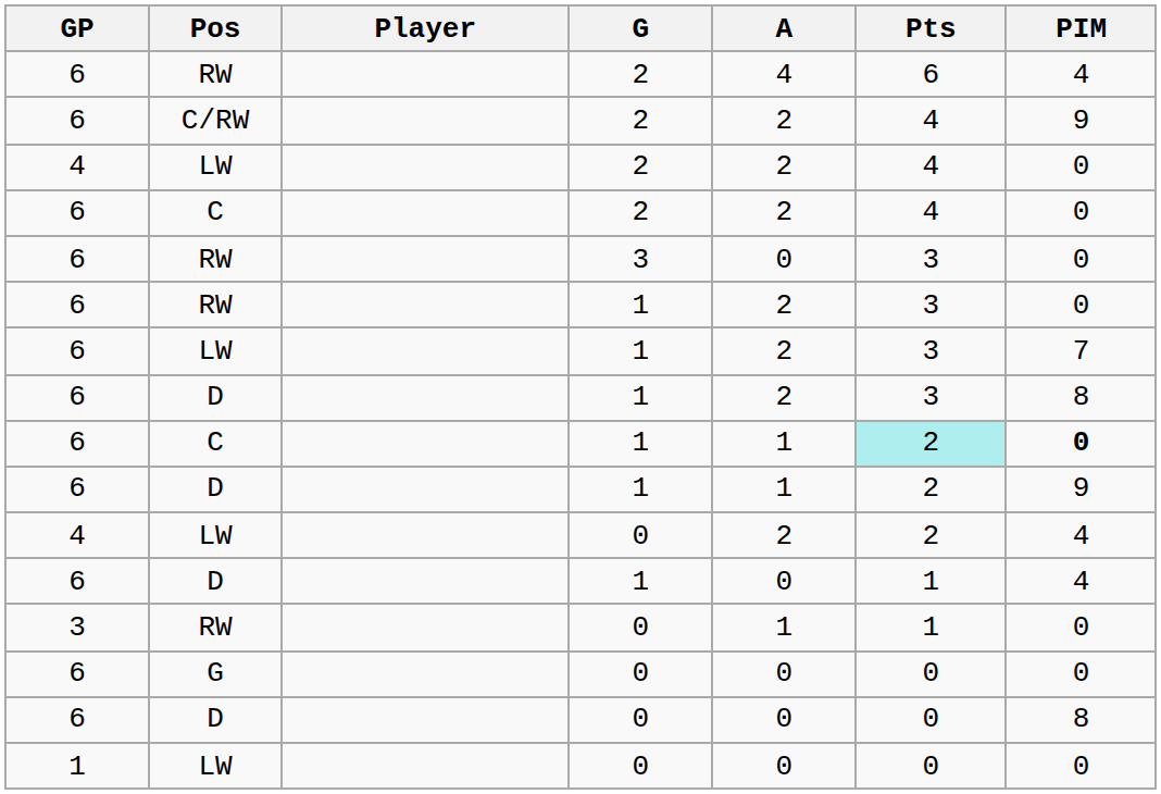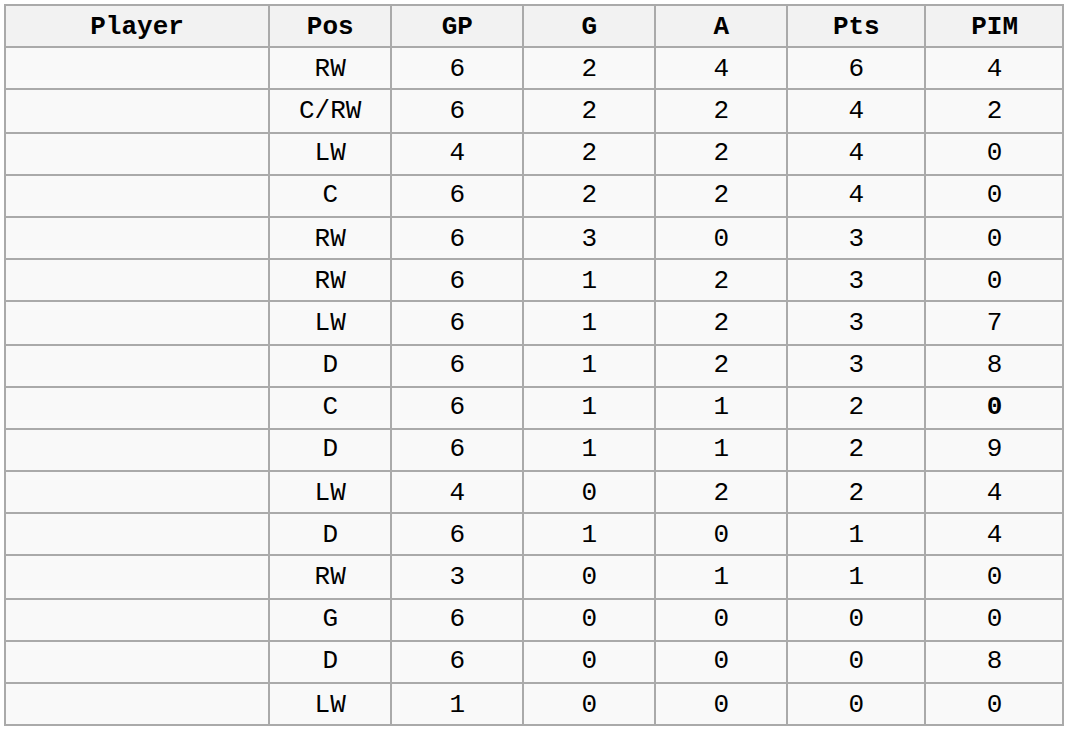 <table class="wikitable sortable" width="60%">
 <tr ALIGN="center">
+<th bgcolor="#DDDDFF" width="10%">Player</th>
+<th bgcolor="#DDDDFF" width="3%" title="Position">Pos</th>
 <th bgcolor="#DDDDFF" width="5%" title="Games played">GP</th>
-<th bgcolor="#DDDDFF" width="3%" title="Position">Pos</th>
-<th bgcolor="#DDDDFF" width="10%">Player</th>
 <th bgcolor="#DDDDFF" width="5%" title="Goals">G</th>
 <th bgcolor="#DDDDFF" width="5%" title="Assists">A</th>
 <th bgcolor="#DDDDFF" width="5%" title="Points">Pts</th>
 <th bgcolor="#DDDDFF" width="5%" title="Penalties in Minutes">PIM</th>
 </tr>
 <tr align="center">
+<td align="right"></td>
+<td>RW</td>
 <td>6</td>
-<td>RW</td>
-<td align="right"></td>
 <td>2</td>
 <td>4</td>
 <td>6</td>
 <td>4</td>
 </tr>
 <tr align="center">
+<td align="right"></td>
+<td>C/RW</td>
 <td>6</td>
-<td>C/RW</td>
-<td align="right"></td>
 <td>2</td>
 <td>2</td>
 <td>4</td>
-<td>9</td>
+<td>2</td>
 </tr>
 <tr align="center">
+<td align="right"></td>
+<td>LW</td>
 <td>4</td>
-<td>LW</td>
-<td align="right"></td>
 <td>2</td>
 <td>2</td>
 <td>4</td>
 <td>0</td>
 </tr>
 <tr align="center">
+<td align="right"></td>
+<td>C</td>
 <td>6</td>
-<td>C</td>
-<td align="right"></td>
 <td>2</td>
 <td>2</td>
 <td>4</td>
 <td>0</td>
 </tr>
 <tr align="center">
+<td align="right"></td>
+<td>RW</td>
 <td>6</td>
-<td>RW</td>
-<td align="right"></td>
 <td>3</td>
 <td>0</td>
 <td>3</td>
 <td>0</td>
 </tr>
 <tr align="center">
+<td align="right"></td>
+<td>RW</td>
 <td>6</td>
-<td>RW</td>
-<td align="right"></td>
 <td>1</td>
 <td>2</td>
 <td>3</td>
 <td>0</td>
 </tr>
 <tr align="center">
+<td align="right"></td>
+<td>LW</td>
 <td>6</td>
-<td>LW</td>
-<td align="right"></td>
 <td>1</td>
 <td>2</td>
 <td>3</td>
 <td>7</td>
 </tr>
 <tr align="center">
+<td align="right"></td>
+<td>D</td>
 <td>6</td>
-<td>D</td>
-<td align="right"></td>
 <td>1</td>
 <td>2</td>
 <td>3</td>
 <td>8</td>
 </tr>
 <tr align="center">
+<td align="right"></td>
+<td>C</td>
 <td>6</td>
-<td>C</td>
-<td align="right"></td>
 <td>1</td>
 <td>1</td>
-<td style="background: paleturquoise;">2</td>
+<td>2</td>
 <td><strong>0</strong></td>
 </tr>
 <tr align="center">
+<td align="right"></td>
+<td>D</td>
 <td>6</td>
-<td>D</td>
-<td align="right"></td>
 <td>1</td>
 <td>1</td>
 <td>2</td>
 <td>9</td>
 </tr>
 <tr align="center">
+<td align="right"></td>
+<td>LW</td>
 <td>4</td>
-<td>LW</td>
-<td align="right"></td>
 <td>0</td>
 <td>2</td>
 <td>2</td>
 <td>4</td>
 </tr>
 <tr align="center">
+<td align="right"></td>
+<td>D</td>
 <td>6</td>
-<td>D</td>
-<td align="right"></td>
 <td>1</td>
 <td>0</td>
 <td>1</td>
 <td>4</td>
 </tr>
 <tr align="center">
+<td align="right"></td>
+<td>RW</td>
 <td>3</td>
-<td>RW</td>
-<td align="right"></td>
 <td>0</td>
 <td>1</td>
 <td>1</td>
 <td>0</td>
 </tr>
 <tr align="center">
+<td align="right"></td>
+<td>G</td>
 <td>6</td>
-<td>G</td>
-<td align="right"></td>
 <td>0</td>
 <td>0</td>
 <td>0</td>
 <td>0</td>
 </tr>
 <tr align="center">
+<td align="right"></td>
+<td>D</td>
 <td>6</td>
-<td>D</td>
-<td align="right"></td>
 <td>0</td>
 <td>0</td>
 <td>0</td>
 <td>8</td>
 </tr>
 <tr align="center">
+<td align="right"></td>
+<td>LW</td>
 <td>1</td>
-<td>LW</td>
-<td align="right"></td>
 <td>0</td>
 <td>0</td>
 <td>0</td>
 <td>0</td>
 </tr>
 </table>
